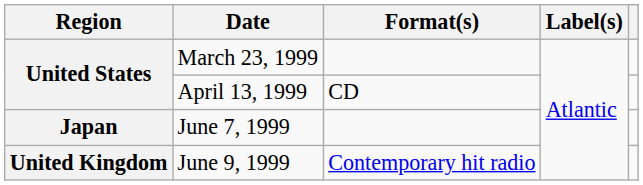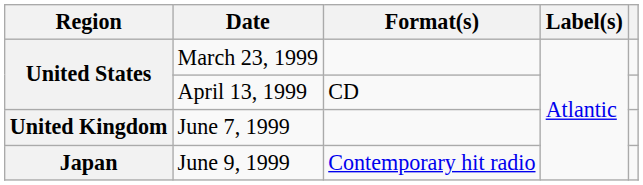 <table class="wikitable plainrowheaders">
 <tr>
 <th scope="col">Region</th>
 <th scope="col">Date</th>
 <th scope="col">Format(s)</th>
 <th scope="col">Label(s)</th>
 <th scope="col"></th>
 </tr>
 <tr>
 <th scope="row" rowspan="2">United States</th>
 <td>March 23, 1999</td>
 <td></td>
 <td rowspan="4"><a href='#'>Atlantic</a></td>
 <td></td>
 </tr>
 <tr>
 <td>April 13, 1999</td>
 <td>CD</td>
 <td></td>
 </tr>
 <tr>
-<th scope="row">Japan</th>
+<th scope="row">United Kingdom</th>
 <td>June 7, 1999</td>
 <td></td>
 <td></td>
 </tr>
 <tr>
-<th scope="row">United Kingdom</th>
+<th scope="row">Japan</th>
 <td>June 9, 1999</td>
 <td><a href='#'>Contemporary hit radio</a></td>
 <td></td>
 </tr>
 </table>
